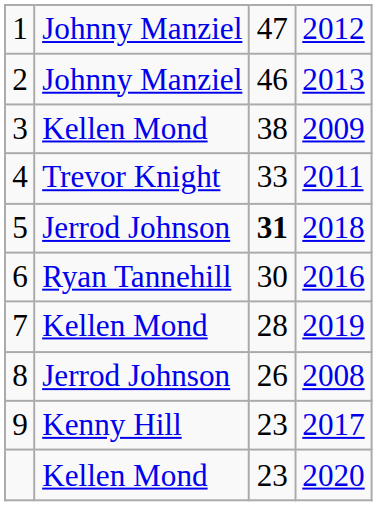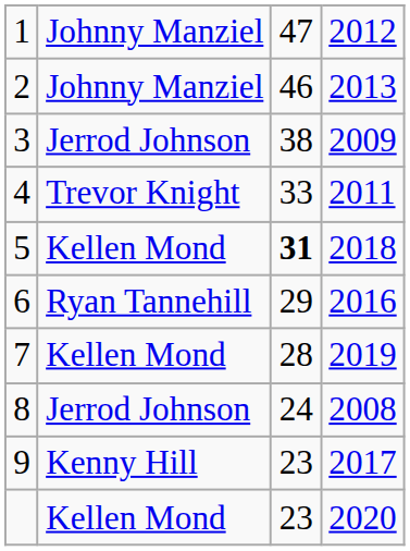 <table class="wikitable">
 <tr>
 <td>1</td>
 <td><a href='#'>Johnny Manziel</a></td>
 <td><abbr>47</abbr></td>
 <td><a href='#'>2012</a></td>
 </tr>
 <tr>
 <td>2</td>
 <td><a href='#'>Johnny Manziel</a></td>
 <td><abbr>46</abbr></td>
 <td><a href='#'>2013</a></td>
 </tr>
 <tr>
 <td>3</td>
-<td><a href='#'>Kellen Mond</a></td>
+<td><a href='#'>Jerrod Johnson</a></td>
 <td><abbr>38</abbr></td>
 <td><a href='#'>2009</a></td>
 </tr>
 <tr>
 <td>4</td>
 <td><a href='#'>Trevor Knight</a></td>
 <td><abbr>33</abbr></td>
 <td><a href='#'>2011</a></td>
 </tr>
 <tr>
 <td>5</td>
-<td><a href='#'>Jerrod Johnson</a></td>
+<td><a href='#'>Kellen Mond</a></td>
 <td><strong><abbr>31</abbr></strong></td>
 <td><a href='#'>2018</a></td>
 </tr>
 <tr>
 <td>6</td>
 <td><a href='#'>Ryan Tannehill</a></td>
-<td><abbr>30</abbr></td>
+<td><abbr>29</abbr></td>
 <td><a href='#'>2016</a></td>
 </tr>
 <tr>
 <td>7</td>
 <td><a href='#'>Kellen Mond</a></td>
 <td><abbr>28</abbr></td>
 <td><a href='#'>2019</a></td>
 </tr>
 <tr>
 <td>8</td>
 <td><a href='#'>Jerrod Johnson</a></td>
-<td><abbr>26</abbr></td>
+<td><abbr>24</abbr></td>
 <td><a href='#'>2008</a></td>
 </tr>
 <tr>
 <td>9</td>
 <td><a href='#'>Kenny Hill</a></td>
 <td><abbr>23</abbr></td>
 <td><a href='#'>2017</a></td>
 </tr>
 <tr>
 <td></td>
 <td><a href='#'>Kellen Mond</a></td>
 <td><abbr>23</abbr></td>
 <td><a href='#'>2020</a></td>
 </tr>
 </table>
